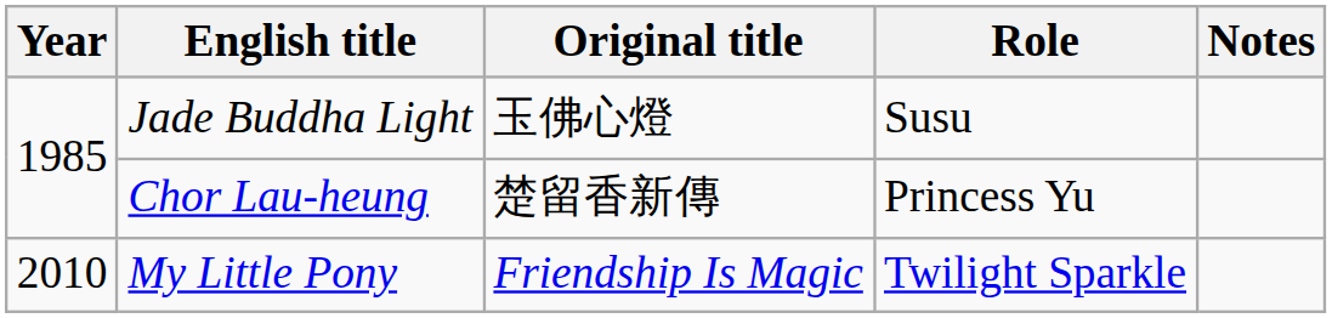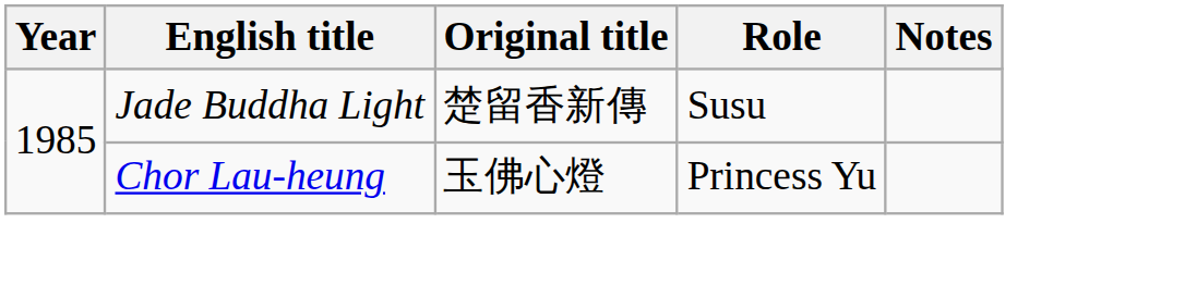 <table class="wikitable sortable">
 <tr>
 <th>Year</th>
 <th>English title</th>
 <th>Original title</th>
 <th>Role</th>
 <th class="unsortable">Notes</th>
 </tr>
 <tr>
 <td rowspan=2>1985</td>
 <td><em>Jade Buddha Light</em></td>
-<td>玉佛心燈</td>
+<td>楚留香新傳</td>
 <td>Susu</td>
 <td></td>
 </tr>
 <tr>
 <td><em><a href='#'>Chor Lau-heung</a></em></td>
-<td>楚留香新傳</td>
+<td>玉佛心燈</td>
 <td>Princess Yu</td>
 <td></td>
 </tr>
-<tr>
-<td rowspan=1>2010</td>
-<td><em><a href='#'>My Little Pony</a></em></td>
-<td><em><a href='#'>Friendship Is Magic</a></em></td>
-<td><a href='#'>Twilight Sparkle</a></td>
-<td></td>
-</tr>
 </table>
